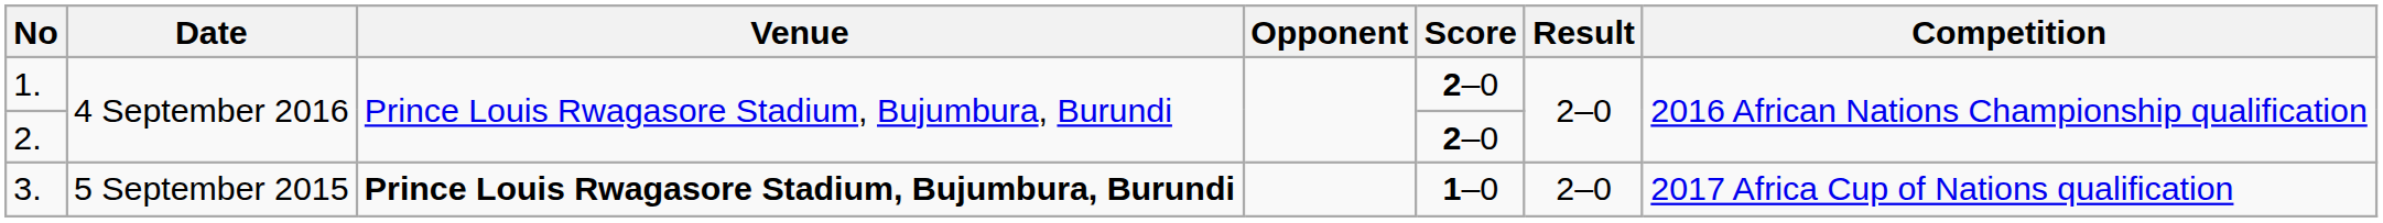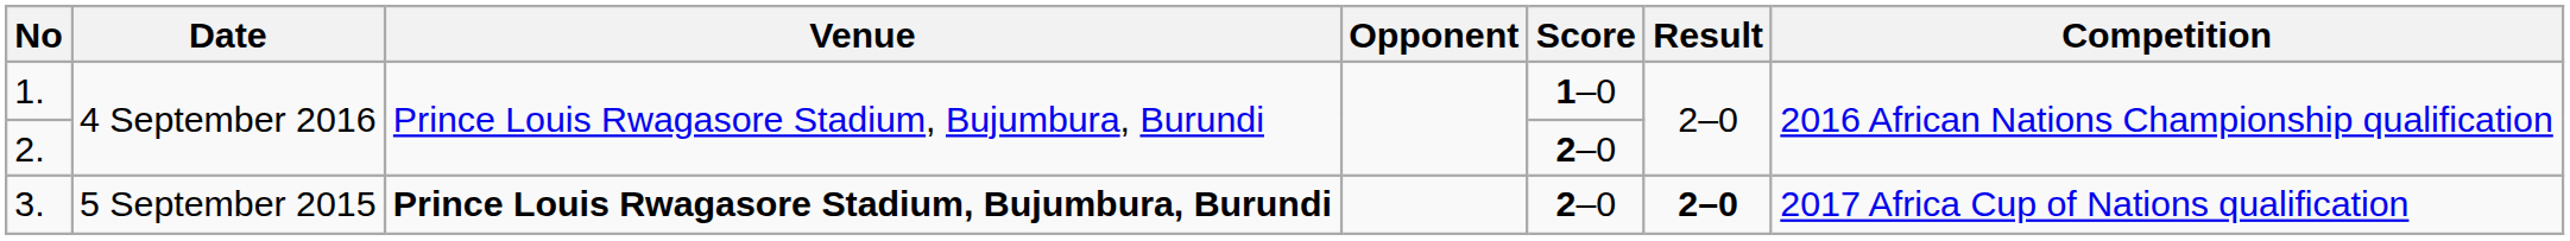 <table class="wikitable" style="font-size:85%;">
 <tr>
 <th>No</th>
 <th>Date</th>
 <th>Venue</th>
 <th>Opponent</th>
 <th>Score</th>
 <th>Result</th>
 <th>Competition</th>
 </tr>
 <tr>
 <td>1.</td>
 <td rowspan="2">4 September 2016</td>
 <td rowspan="2"><a href='#'>Prince Louis Rwagasore Stadium</a>, <a href='#'>Bujumbura</a>, <a href='#'>Burundi</a></td>
 <td rowspan="2"></td>
-<td align=center><strong>2</strong>–0</td>
+<td align=center><strong>1</strong>–0</td>
 <td rowspan="2" style="text-align:center">2–0</td>
 <td rowspan="2"><a href='#'>2016 African Nations Championship qualification</a></td>
 </tr>
 <tr>
 <td>2.</td>
 <td align=center><strong>2</strong>–0</td>
 </tr>
 <tr>
 <td>3.</td>
 <td>5 September 2015</td>
 <td><strong>Prince Louis Rwagasore Stadium, Bujumbura, Burundi</strong></td>
 <td></td>
-<td align=center><strong>1</strong>–0</td>
-<td align=center>2–0</td>
+<td align=center><strong>2</strong>–0</td>
+<td align=center><strong>2–0</strong></td>
 <td><a href='#'>2017 Africa Cup of Nations qualification</a></td>
 </tr>
 </table>
